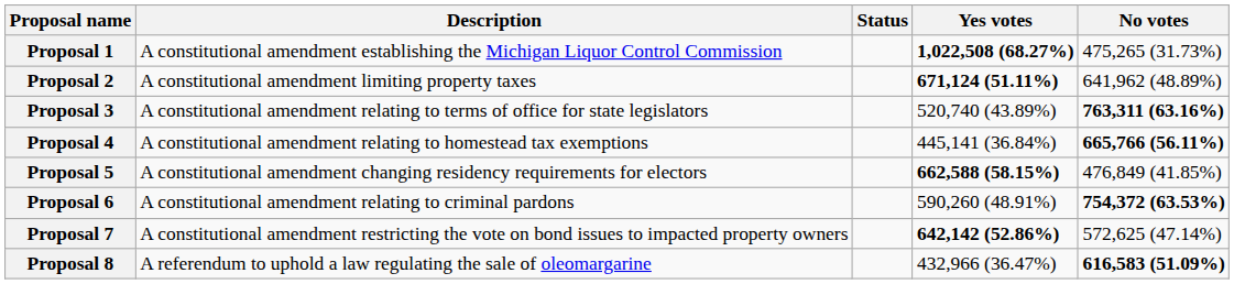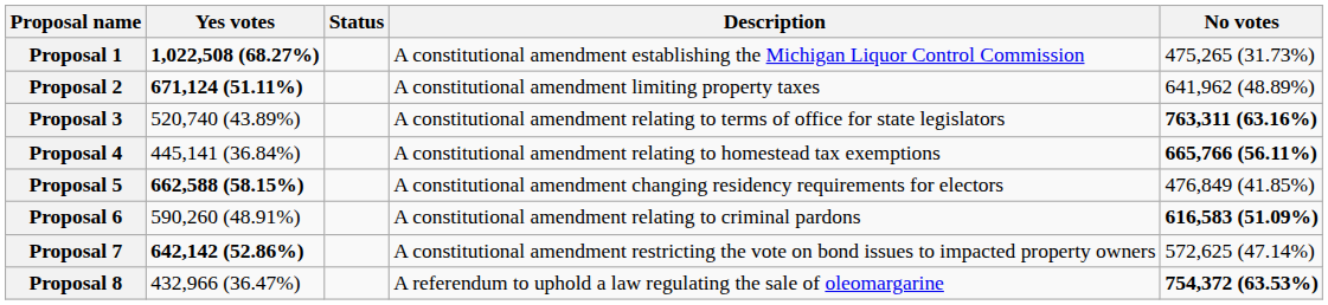 <table class="wikitable sortable plainrowheaders">
 <tr>
 <th scope="col">Proposal name</th>
+<th scope="col">Yes votes</th>
+<th scope="col">Status</th>
 <th class="unsortable" scope="col">Description</th>
-<th scope="col">Status</th>
-<th scope="col">Yes votes</th>
 <th scope="col">No votes</th>
 </tr>
 <tr>
 <th scope="row">Proposal 1</th>
+<td><strong>1,022,508 (68.27%)</strong></td>
+<td></td>
 <td>A constitutional amendment establishing the <a href='#'>Michigan Liquor Control Commission</a></td>
-<td></td>
-<td><strong>1,022,508 (68.27%)</strong></td>
 <td>475,265 (31.73%)</td>
 </tr>
 <tr>
 <th scope="row">Proposal 2</th>
+<td><strong>671,124 (51.11%)</strong></td>
+<td></td>
 <td>A constitutional amendment limiting property taxes</td>
-<td></td>
-<td><strong>671,124 (51.11%)</strong></td>
 <td>641,962 (48.89%)</td>
 </tr>
 <tr>
 <th scope="row">Proposal 3</th>
+<td>520,740 (43.89%)</td>
+<td></td>
 <td>A constitutional amendment relating to terms of office for state legislators</td>
-<td></td>
-<td>520,740 (43.89%)</td>
 <td><strong>763,311 (63.16%)</strong></td>
 </tr>
 <tr>
 <th scope="row">Proposal 4</th>
+<td>445,141 (36.84%)</td>
+<td></td>
 <td>A constitutional amendment relating to homestead tax exemptions</td>
-<td></td>
-<td>445,141 (36.84%)</td>
 <td><strong>665,766 (56.11%)</strong></td>
 </tr>
 <tr>
 <th scope="row">Proposal 5</th>
+<td><strong>662,588 (58.15%)</strong></td>
+<td></td>
 <td>A constitutional amendment changing residency requirements for electors</td>
-<td></td>
-<td><strong>662,588 (58.15%)</strong></td>
 <td>476,849 (41.85%)</td>
 </tr>
 <tr>
 <th scope="row">Proposal 6</th>
+<td>590,260 (48.91%)</td>
+<td></td>
 <td>A constitutional amendment relating to criminal pardons</td>
-<td></td>
-<td>590,260 (48.91%)</td>
-<td><strong>754,372 (63.53%)</strong></td>
+<td><strong>616,583 (51.09%)</strong></td>
 </tr>
 <tr>
 <th scope="row">Proposal 7</th>
+<td><strong>642,142 (52.86%)</strong></td>
+<td></td>
 <td>A constitutional amendment restricting the vote on bond issues to impacted property owners</td>
-<td></td>
-<td><strong>642,142 (52.86%)</strong></td>
 <td>572,625 (47.14%)</td>
 </tr>
 <tr>
 <th scope="row">Proposal 8</th>
+<td>432,966 (36.47%)</td>
+<td></td>
 <td>A referendum to uphold a law regulating the sale of <a href='#'>oleomargarine</a></td>
-<td></td>
-<td>432,966 (36.47%)</td>
-<td><strong>616,583 (51.09%)</strong></td>
+<td><strong>754,372 (63.53%)</strong></td>
 </tr>
 </table>
